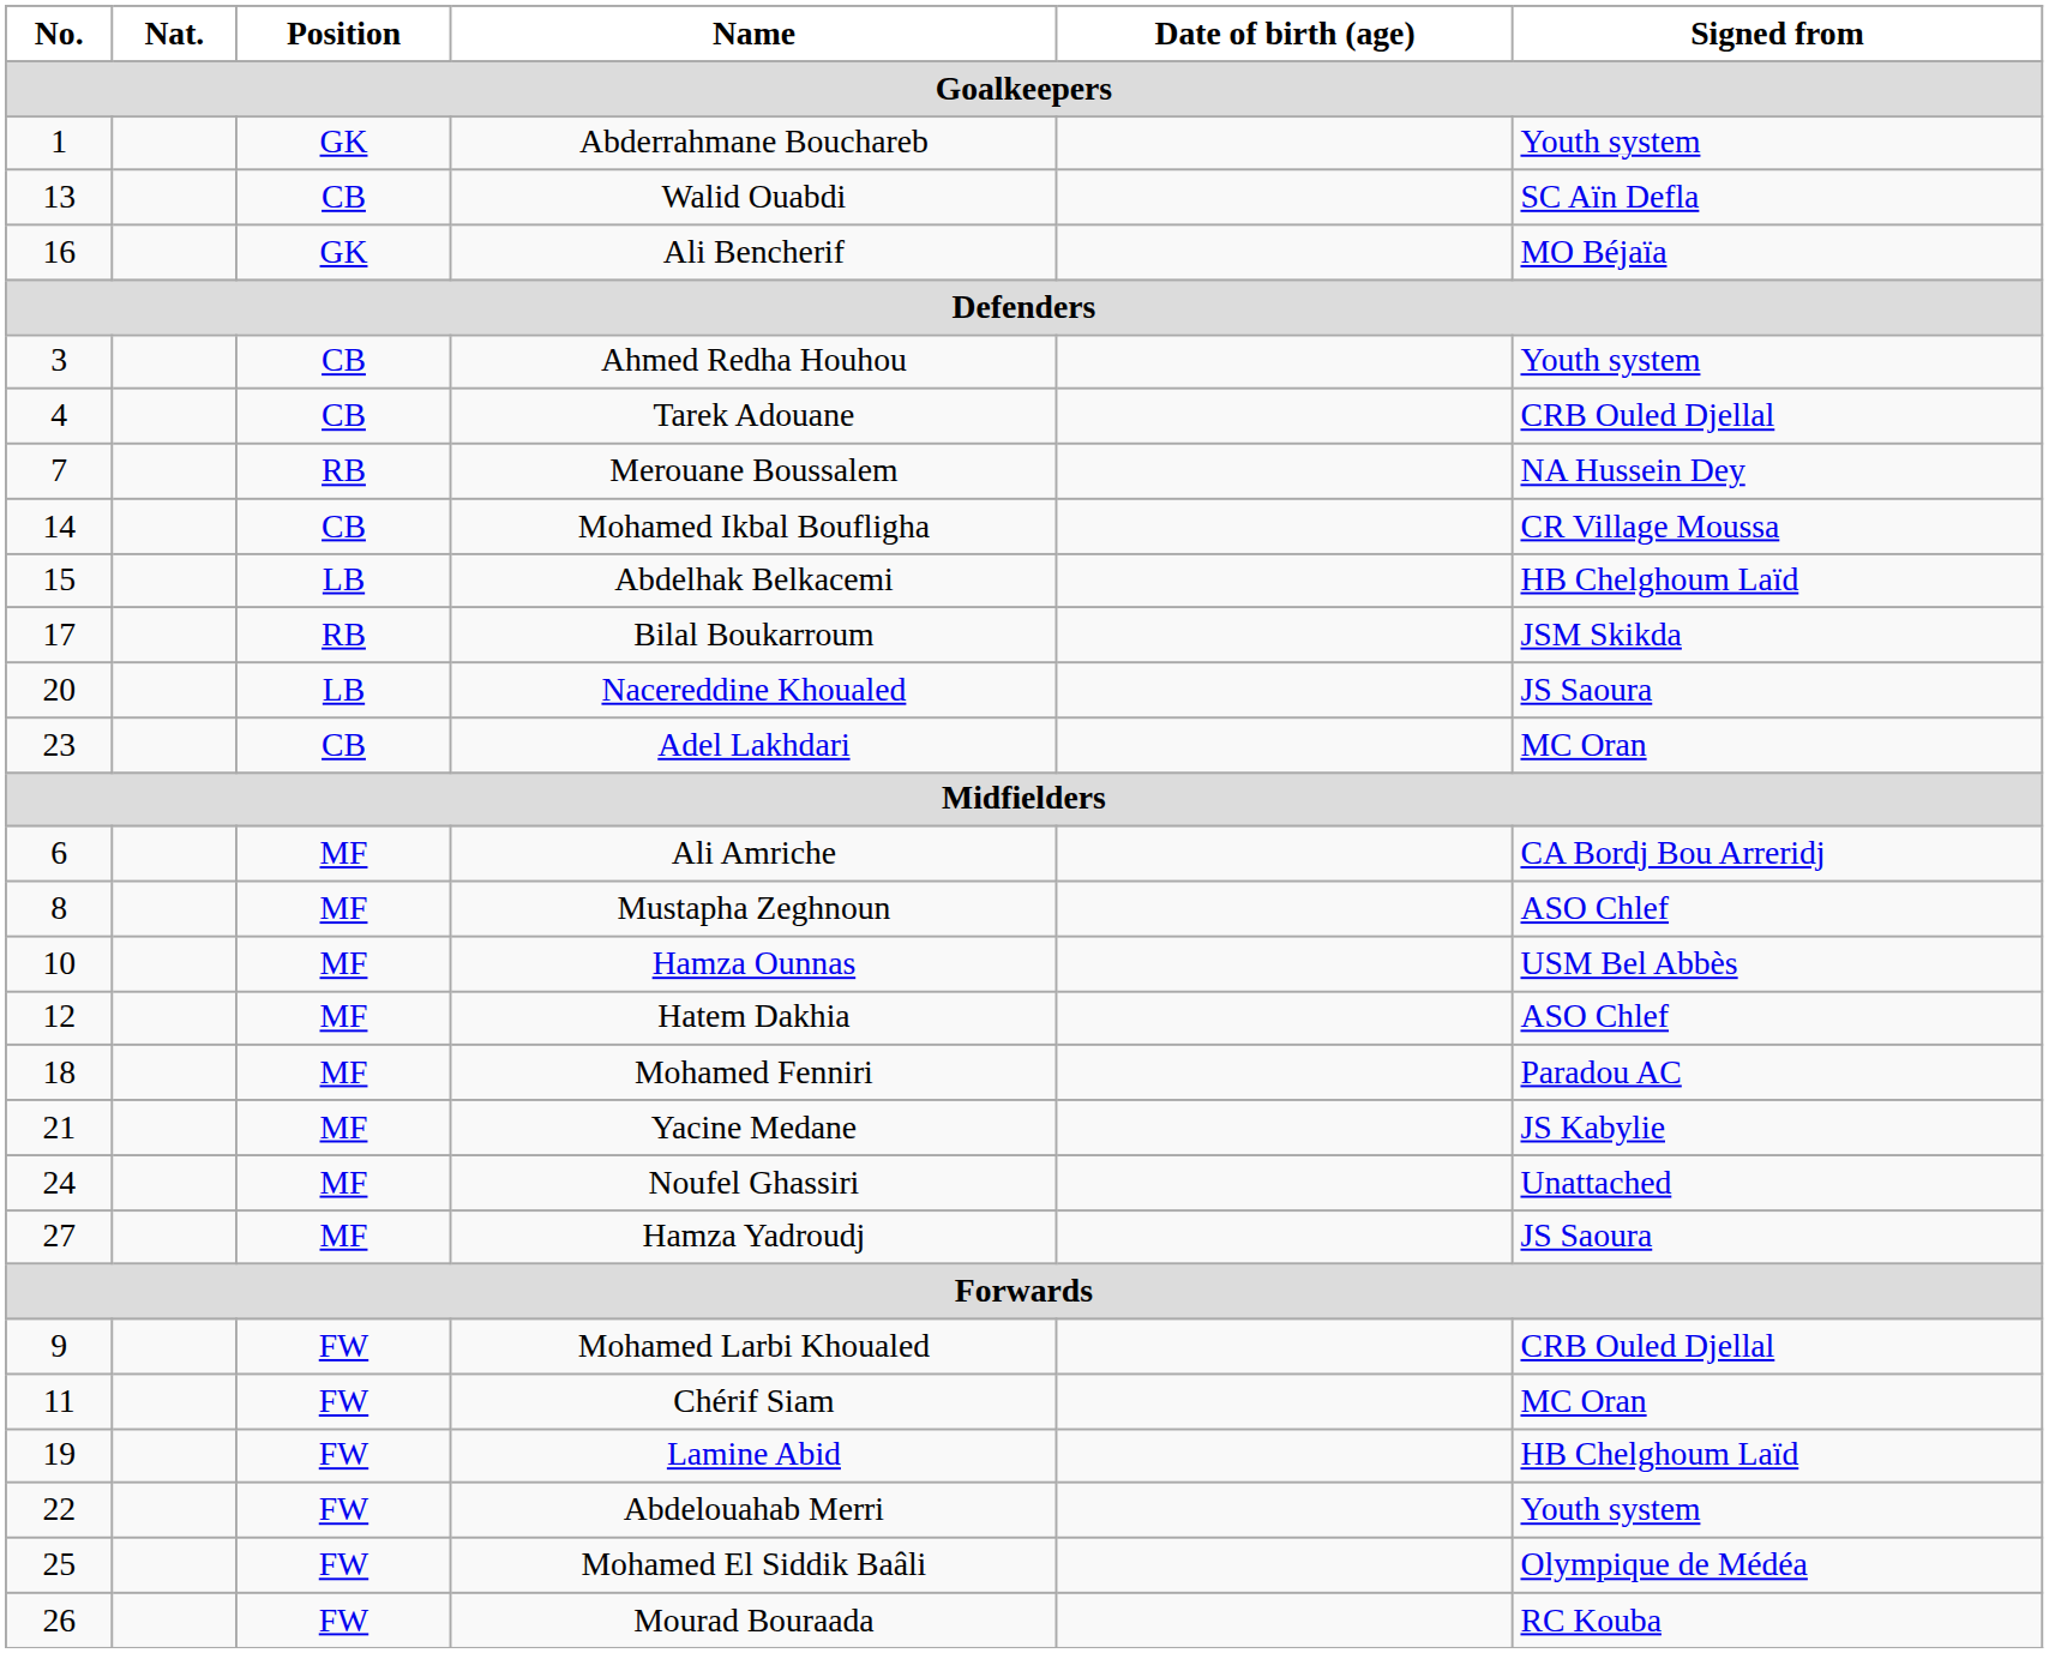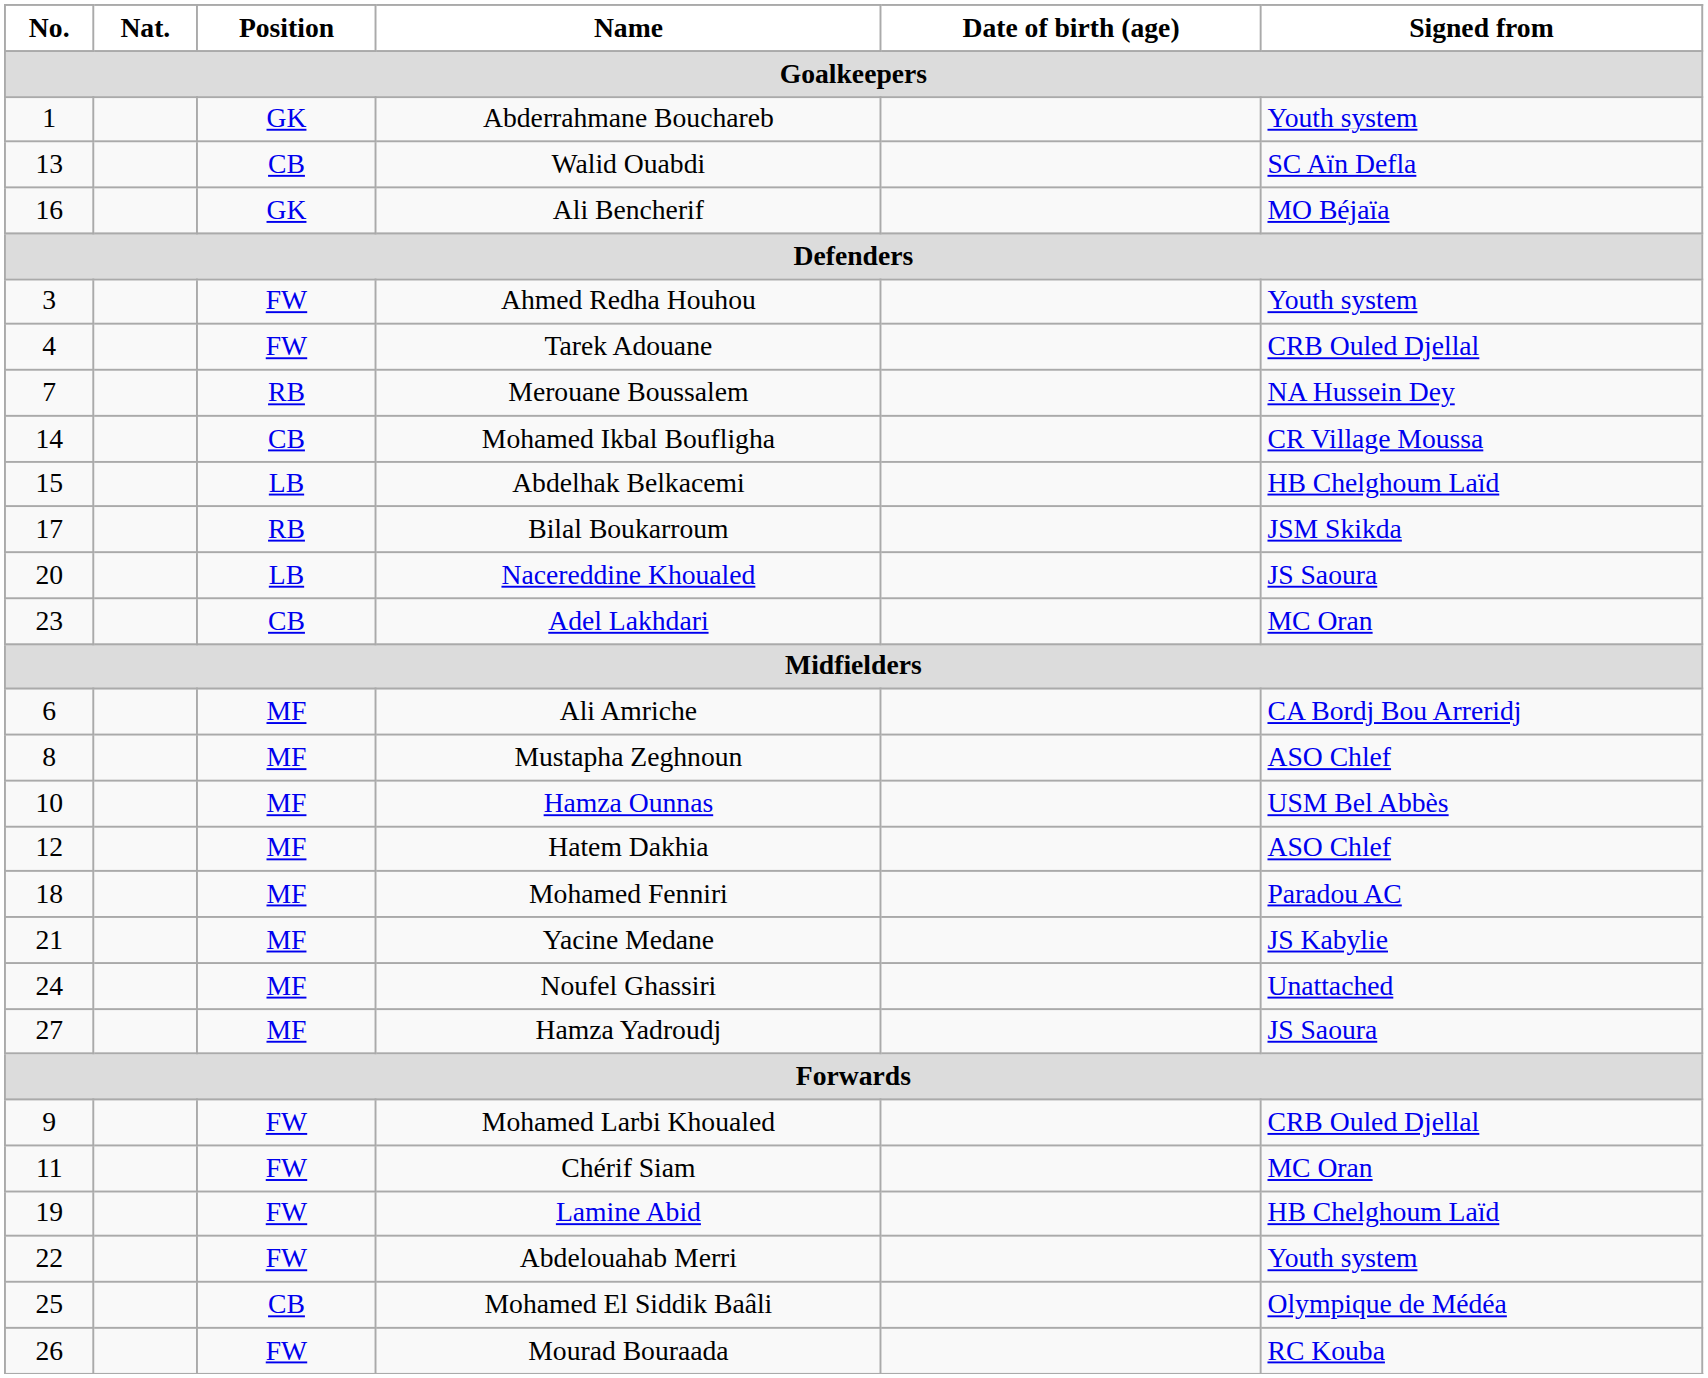 <table class="wikitable" style="text-align:center; font-size:90%; width:70%">
 <tr>
 <th style="background:white; color:black; text-align:center;">No.</th>
 <th style="background:white; color:black; text-align:center;">Nat.</th>
 <th style="background:white; color:black; text-align:center;">Position</th>
 <th style="background:white; color:black; text-align:center;">Name</th>
 <th style="background:white; color:black; text-align:center;">Date of birth (age)</th>
 <th style="background:white; color:black; text-align:center;">Signed from</th>
 </tr>
 <tr>
 <th colspan=10 style="background:#DCDCDC; text-align:center;">Goalkeepers</th>
 </tr>
 <tr>
 <td>1</td>
 <td></td>
 <td><a href='#'>GK</a></td>
 <td>Abderrahmane Bouchareb</td>
 <td></td>
 <td style="text-align:left"> <a href='#'>Youth system</a></td>
 </tr>
 <tr>
 <td>13</td>
 <td></td>
 <td><a href='#'>CB</a></td>
 <td>Walid Ouabdi</td>
 <td></td>
 <td style="text-align:left"> <a href='#'>SC Aïn Defla</a></td>
 </tr>
 <tr>
 <td>16</td>
 <td></td>
 <td><a href='#'>GK</a></td>
 <td>Ali Bencherif</td>
 <td></td>
 <td style="text-align:left"> <a href='#'>MO Béjaïa</a></td>
 </tr>
 <tr>
 <th colspan=10 style="background:#DCDCDC; text-align:center;">Defenders</th>
 </tr>
 <tr>
 <td>3</td>
 <td></td>
-<td><a href='#'>CB</a></td>
+<td><a href='#'>FW</a></td>
 <td>Ahmed Redha Houhou</td>
 <td></td>
 <td style="text-align:left"> <a href='#'>Youth system</a></td>
 </tr>
 <tr>
 <td>4</td>
 <td></td>
-<td><a href='#'>CB</a></td>
+<td><a href='#'>FW</a></td>
 <td>Tarek Adouane</td>
 <td></td>
 <td style="text-align:left"> <a href='#'>CRB Ouled Djellal</a></td>
 </tr>
 <tr>
 <td>7</td>
 <td></td>
 <td><a href='#'>RB</a></td>
 <td>Merouane Boussalem</td>
 <td></td>
 <td style="text-align:left"> <a href='#'>NA Hussein Dey</a></td>
 </tr>
 <tr>
 <td>14</td>
 <td></td>
 <td><a href='#'>CB</a></td>
 <td>Mohamed Ikbal Boufligha</td>
 <td></td>
 <td style="text-align:left"> <a href='#'>CR Village Moussa</a></td>
 </tr>
 <tr>
 <td>15</td>
 <td></td>
 <td><a href='#'>LB</a></td>
 <td>Abdelhak Belkacemi</td>
 <td></td>
 <td style="text-align:left"> <a href='#'>HB Chelghoum Laïd</a></td>
 </tr>
 <tr>
 <td>17</td>
 <td></td>
 <td><a href='#'>RB</a></td>
 <td>Bilal Boukarroum</td>
 <td></td>
 <td style="text-align:left"> <a href='#'>JSM Skikda</a></td>
 </tr>
 <tr>
 <td>20</td>
 <td></td>
 <td><a href='#'>LB</a></td>
 <td><a href='#'>Nacereddine Khoualed</a></td>
 <td></td>
 <td style="text-align:left"> <a href='#'>JS Saoura</a></td>
 </tr>
 <tr>
 <td>23</td>
 <td></td>
 <td><a href='#'>CB</a></td>
 <td><a href='#'>Adel Lakhdari</a></td>
 <td></td>
 <td style="text-align:left"> <a href='#'>MC Oran</a></td>
 </tr>
 <tr>
 <th colspan=10 style="background:#DCDCDC; text-align:center;">Midfielders</th>
 </tr>
 <tr>
 <td>6</td>
 <td></td>
 <td><a href='#'>MF</a></td>
 <td>Ali Amriche</td>
 <td></td>
 <td style="text-align:left"> <a href='#'>CA Bordj Bou Arreridj</a></td>
 </tr>
 <tr>
 <td>8</td>
 <td></td>
 <td><a href='#'>MF</a></td>
 <td>Mustapha Zeghnoun</td>
 <td></td>
 <td style="text-align:left"> <a href='#'>ASO Chlef</a></td>
 </tr>
 <tr>
 <td>10</td>
 <td></td>
 <td><a href='#'>MF</a></td>
 <td><a href='#'>Hamza Ounnas</a></td>
 <td></td>
 <td style="text-align:left"> <a href='#'>USM Bel Abbès</a></td>
 </tr>
 <tr>
 <td>12</td>
 <td></td>
 <td><a href='#'>MF</a></td>
 <td>Hatem Dakhia</td>
 <td></td>
 <td style="text-align:left"> <a href='#'>ASO Chlef</a></td>
 </tr>
 <tr>
 <td>18</td>
 <td></td>
 <td><a href='#'>MF</a></td>
 <td>Mohamed Fenniri</td>
 <td></td>
 <td style="text-align:left"> <a href='#'>Paradou AC</a></td>
 </tr>
 <tr>
 <td>21</td>
 <td></td>
 <td><a href='#'>MF</a></td>
 <td>Yacine Medane</td>
 <td></td>
 <td style="text-align:left"> <a href='#'>JS Kabylie</a></td>
 </tr>
 <tr>
 <td>24</td>
 <td></td>
 <td><a href='#'>MF</a></td>
 <td>Noufel Ghassiri</td>
 <td></td>
 <td style="text-align:left"> <a href='#'>Unattached</a></td>
 </tr>
 <tr>
 <td>27</td>
 <td></td>
 <td><a href='#'>MF</a></td>
 <td>Hamza Yadroudj</td>
 <td></td>
 <td style="text-align:left"> <a href='#'>JS Saoura</a></td>
 </tr>
 <tr>
 <th colspan=10 style="background:#DCDCDC; text-align:center;">Forwards</th>
 </tr>
 <tr>
 <td>9</td>
 <td></td>
 <td><a href='#'>FW</a></td>
 <td>Mohamed Larbi Khoualed</td>
 <td></td>
 <td style="text-align:left"> <a href='#'>CRB Ouled Djellal</a></td>
 </tr>
 <tr>
 <td>11</td>
 <td></td>
 <td><a href='#'>FW</a></td>
 <td>Chérif Siam</td>
 <td></td>
 <td style="text-align:left"> <a href='#'>MC Oran</a></td>
 </tr>
 <tr>
 <td>19</td>
 <td></td>
 <td><a href='#'>FW</a></td>
 <td><a href='#'>Lamine Abid</a></td>
 <td></td>
 <td style="text-align:left"> <a href='#'>HB Chelghoum Laïd</a></td>
 </tr>
 <tr>
 <td>22</td>
 <td></td>
 <td><a href='#'>FW</a></td>
 <td>Abdelouahab Merri</td>
 <td></td>
 <td style="text-align:left"> <a href='#'>Youth system</a></td>
 </tr>
 <tr>
 <td>25</td>
 <td></td>
-<td><a href='#'>FW</a></td>
+<td><a href='#'>CB</a></td>
 <td>Mohamed El Siddik Baâli</td>
 <td></td>
 <td style="text-align:left"> <a href='#'>Olympique de Médéa</a></td>
 </tr>
 <tr>
 <td>26</td>
 <td></td>
 <td><a href='#'>FW</a></td>
 <td>Mourad Bouraada</td>
 <td></td>
 <td style="text-align:left"> <a href='#'>RC Kouba</a></td>
 </tr>
 <tr>
 </tr>
 </table>
